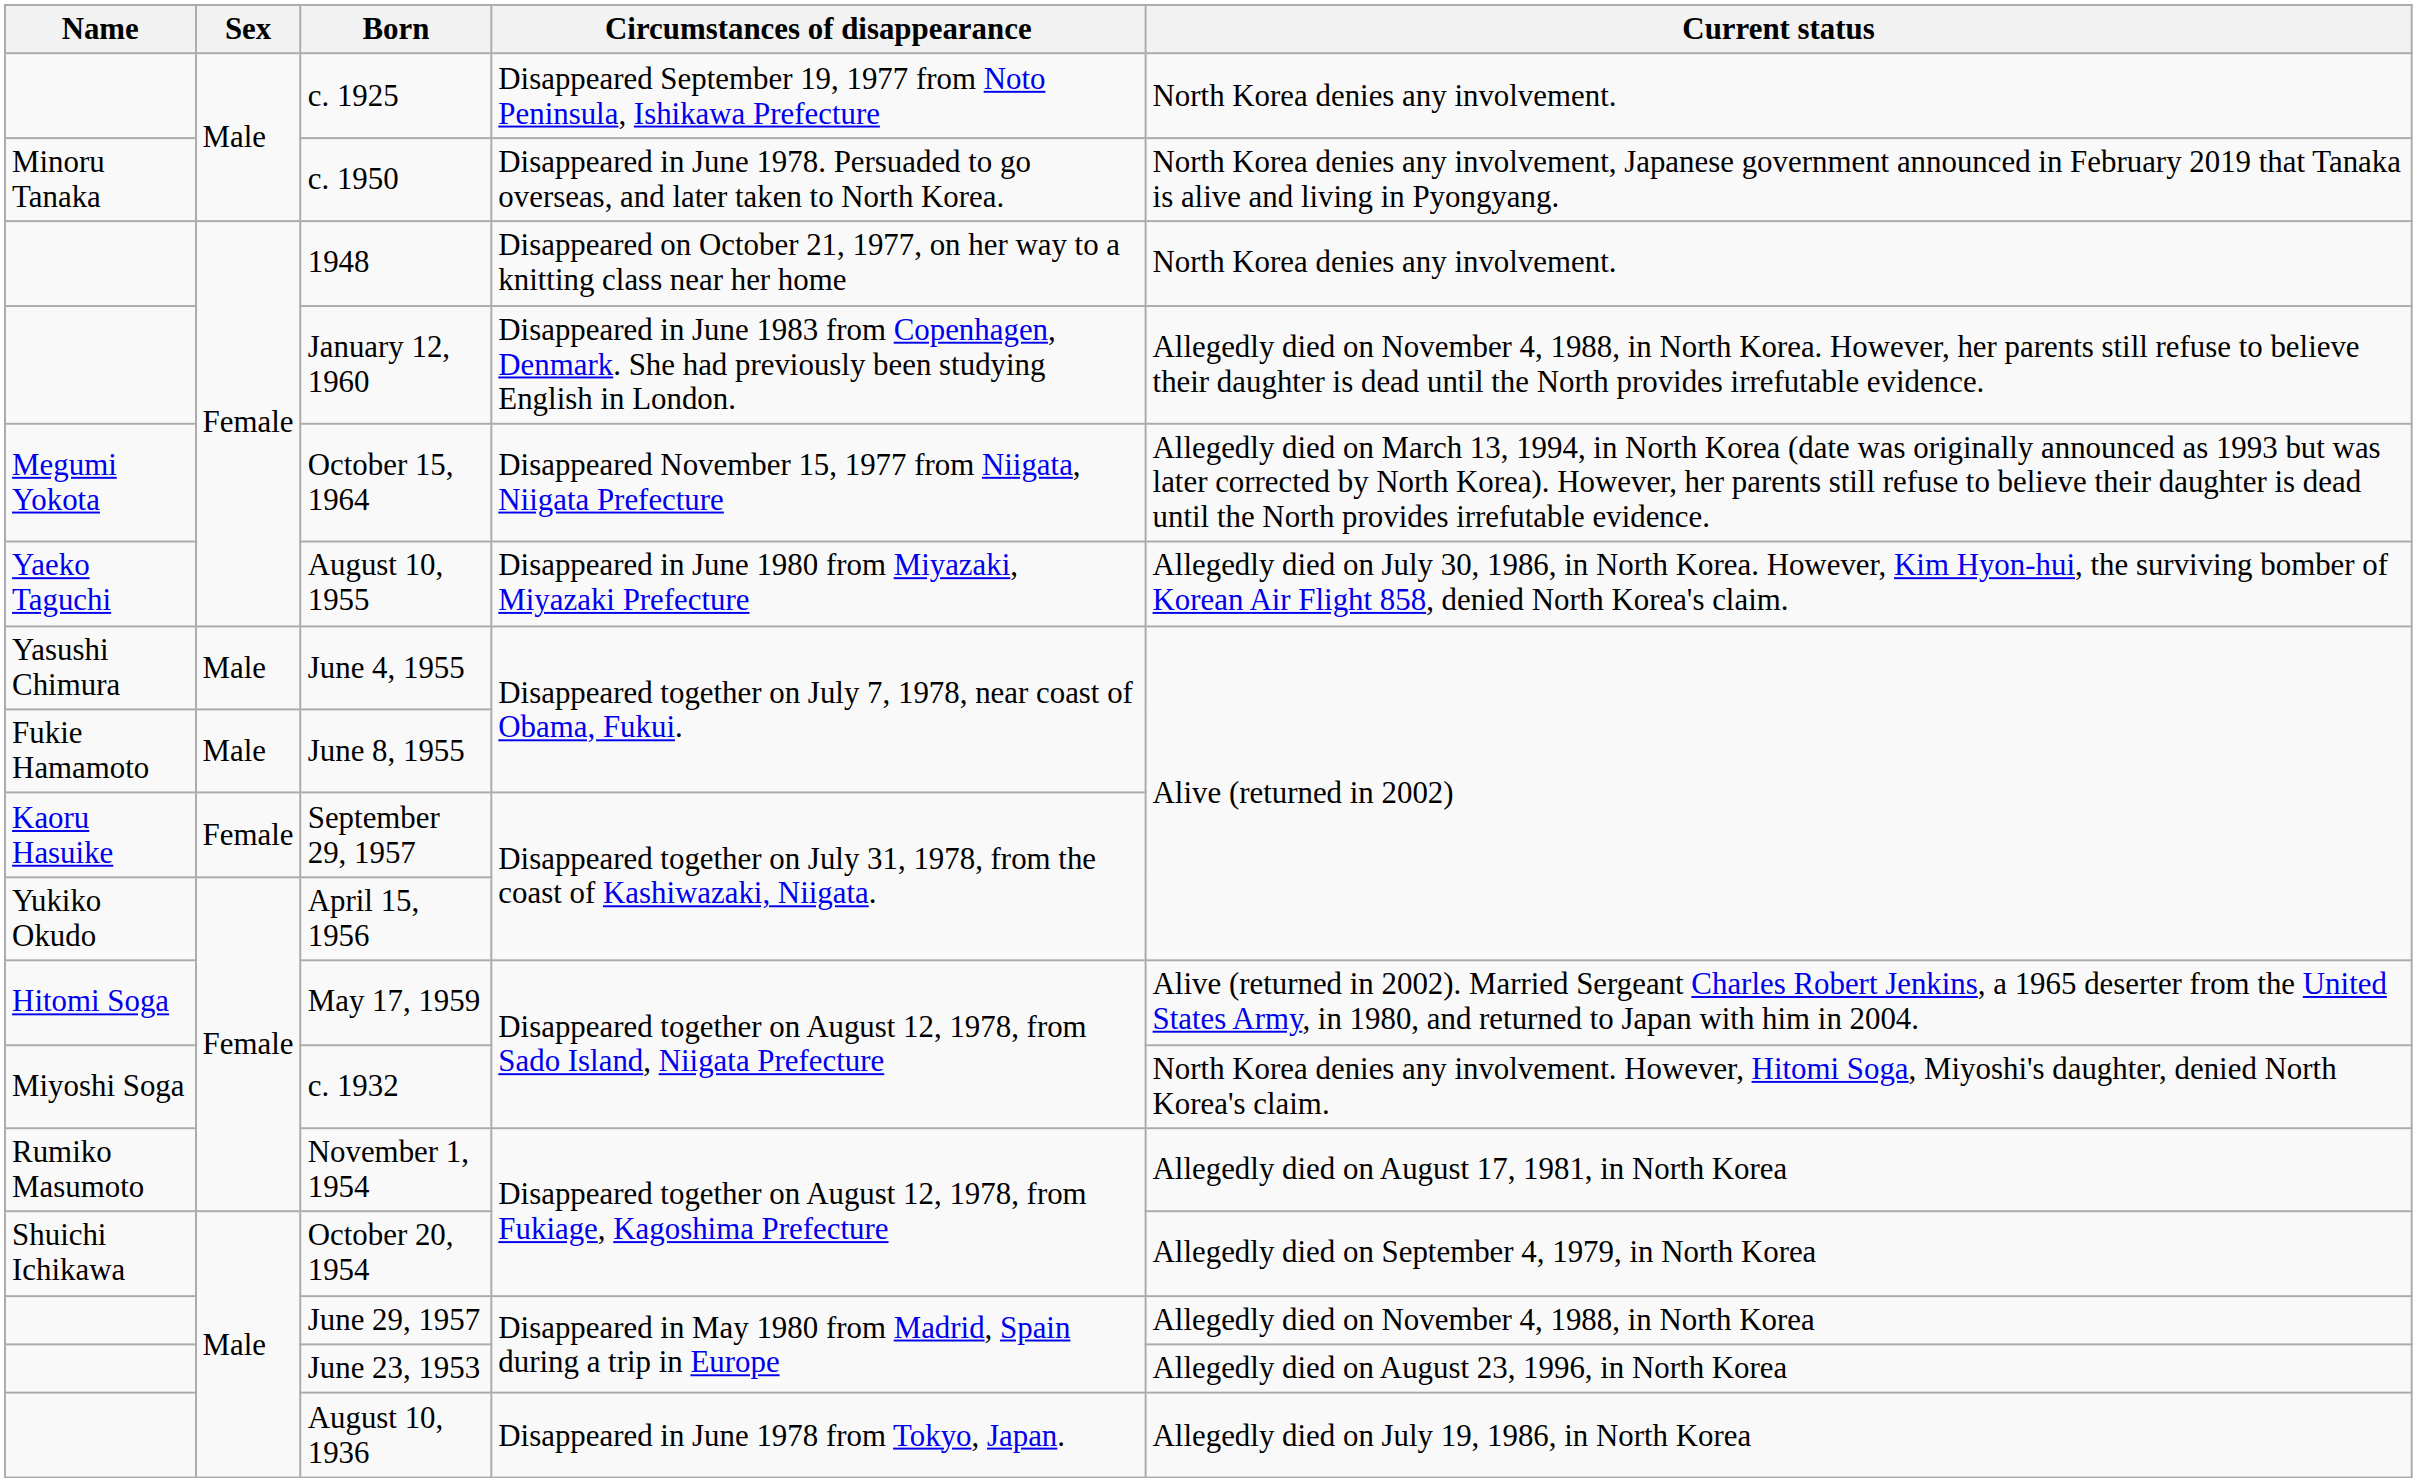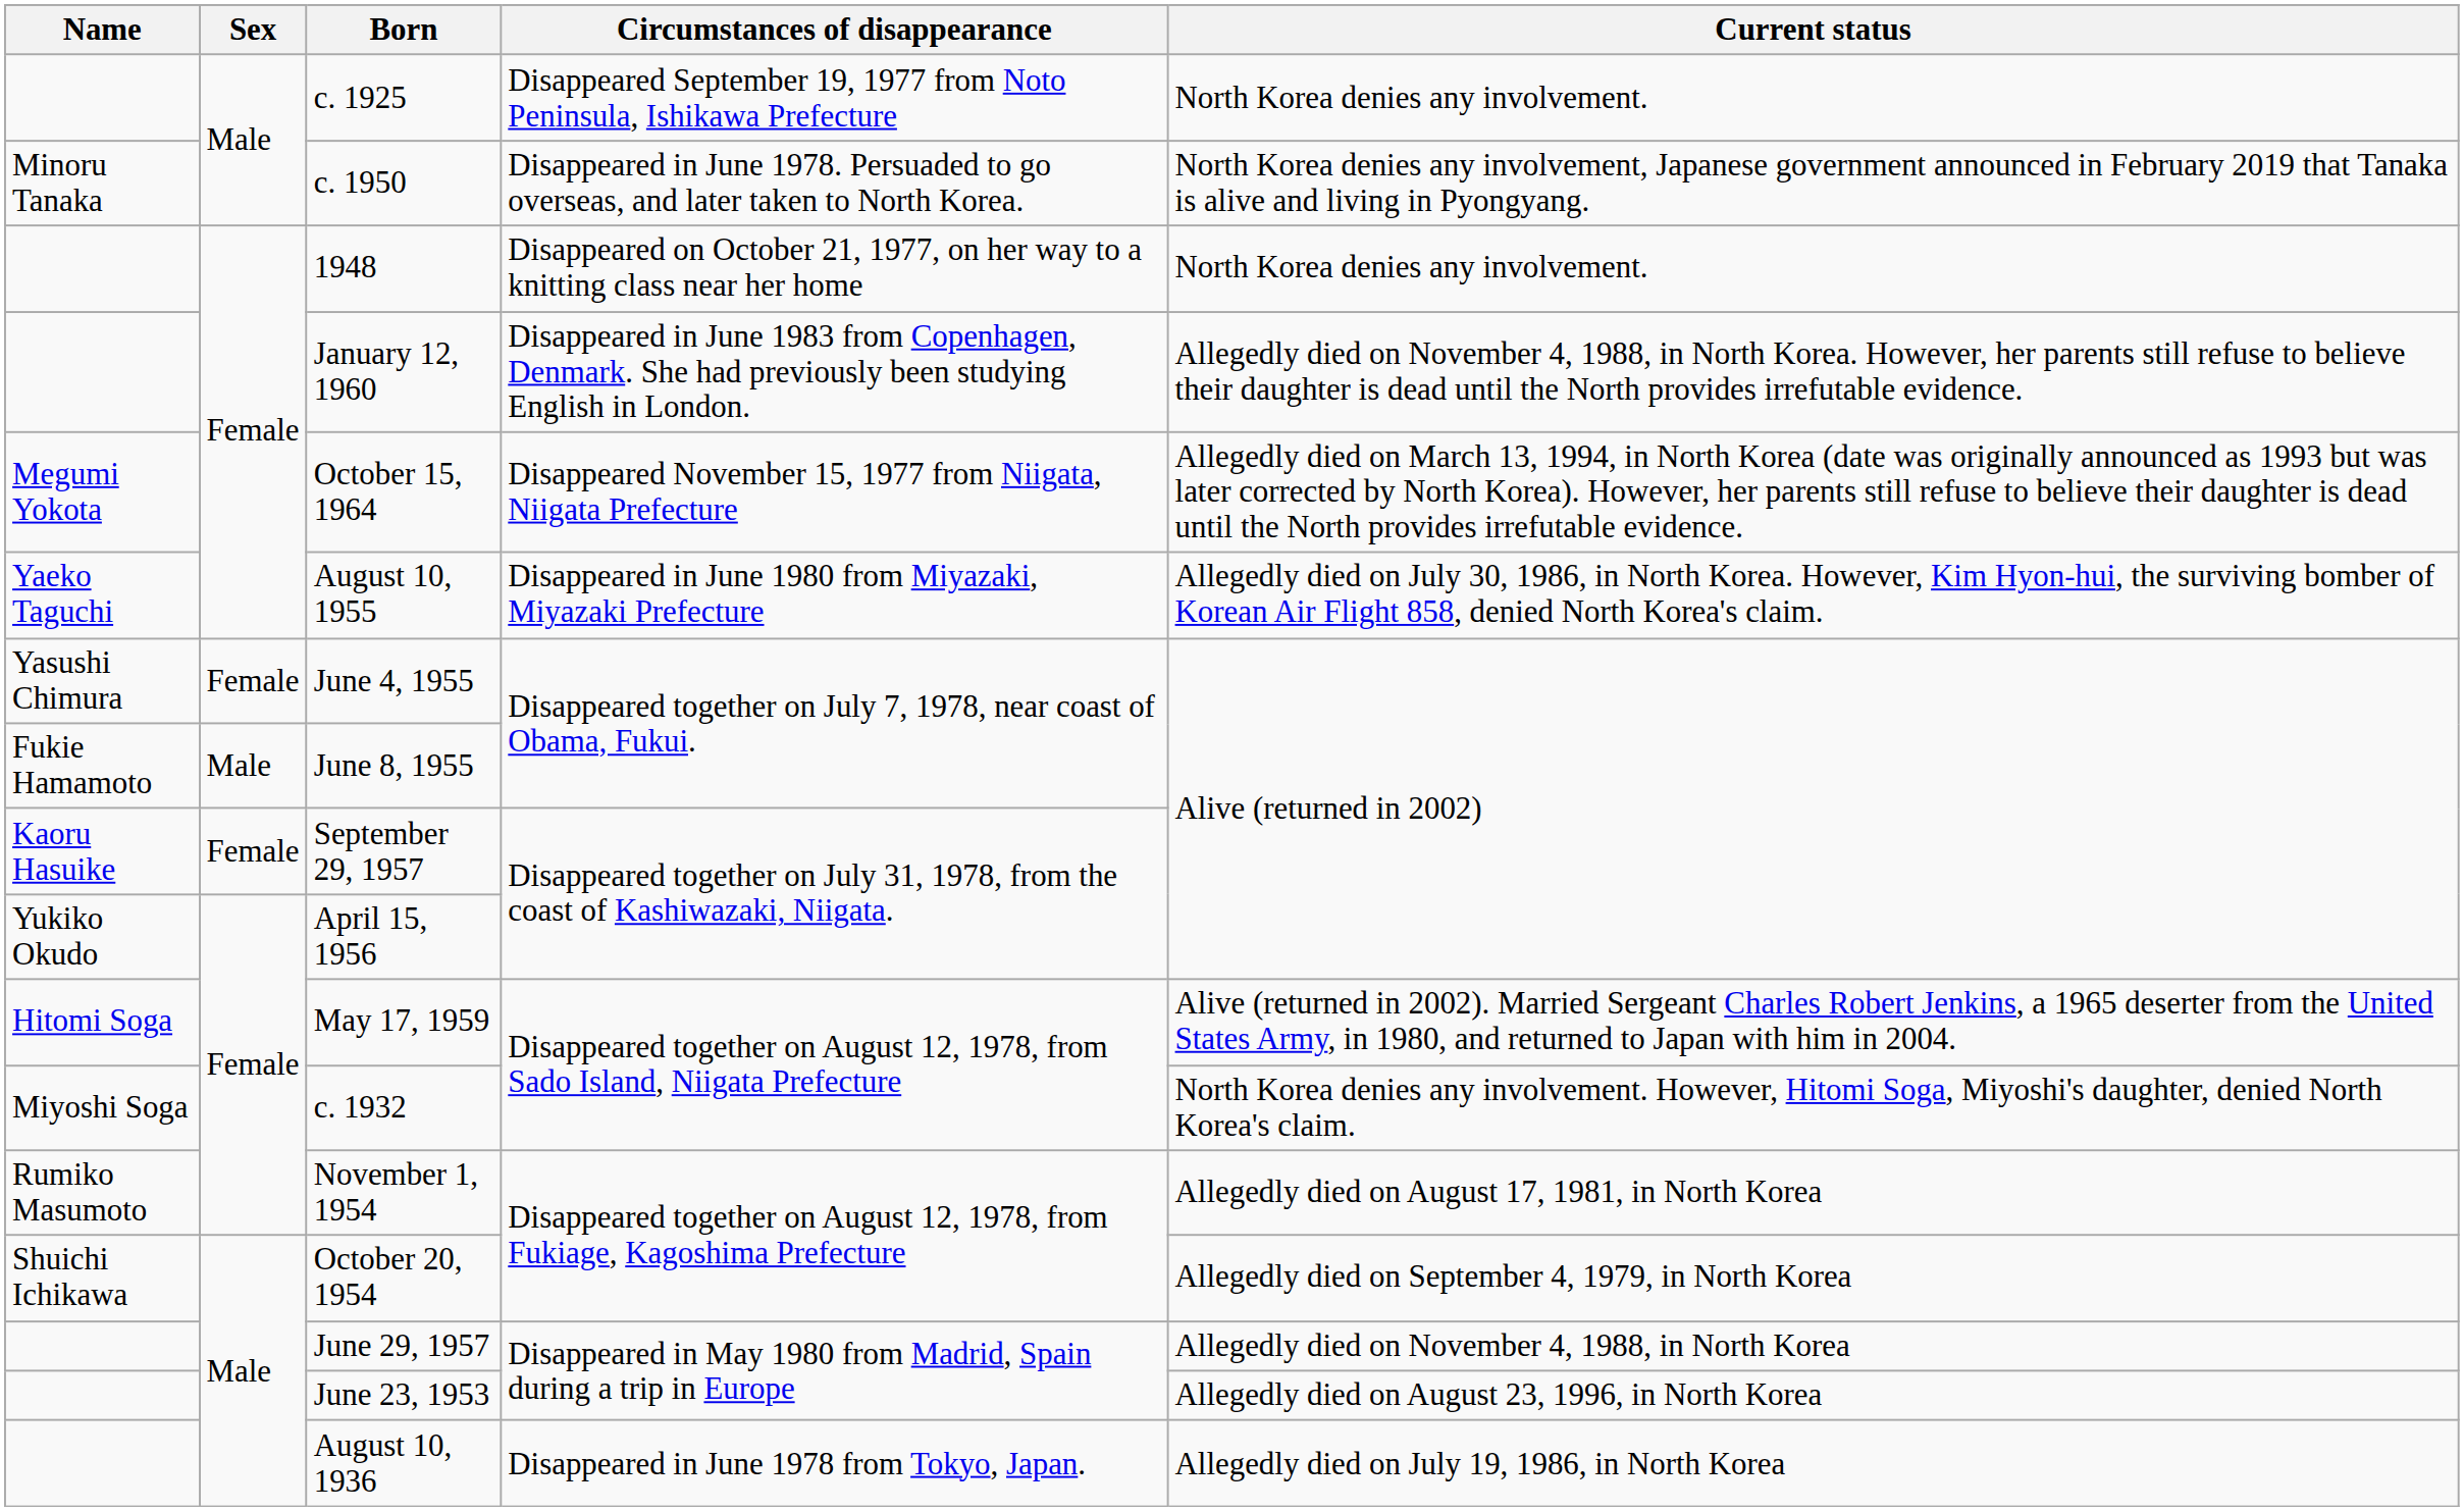 <table class="wikitable">
 <tr>
 <th>Name</th>
 <th>Sex</th>
 <th>Born</th>
 <th>Circumstances of disappearance</th>
 <th>Current status</th>
 </tr>
 <tr>
 <td></td>
 <td rowspan="2">Male</td>
 <td>c. 1925</td>
 <td>Disappeared September 19, 1977 from <a href='#'>Noto Peninsula</a>, <a href='#'>Ishikawa Prefecture</a></td>
 <td>North Korea denies any involvement.</td>
 </tr>
 <tr>
 <td>Minoru Tanaka</td>
 <td>c. 1950</td>
 <td>Disappeared in June 1978. Persuaded to go overseas, and later taken to North Korea.</td>
 <td>North Korea denies any involvement, Japanese government announced in February 2019 that Tanaka is alive and living in Pyongyang.</td>
 </tr>
 <tr>
 <td></td>
 <td rowspan="4">Female</td>
 <td>1948</td>
 <td>Disappeared on October 21, 1977, on her way to a knitting class near her home</td>
 <td>North Korea denies any involvement.</td>
 </tr>
 <tr>
 <td></td>
 <td>January 12, 1960</td>
 <td>Disappeared in June 1983 from <a href='#'>Copenhagen</a>, <a href='#'>Denmark</a>. She had previously been studying English in London.</td>
 <td>Allegedly died on November 4, 1988, in North Korea. However, her parents still refuse to believe their daughter is dead until the North provides irrefutable evidence.</td>
 </tr>
 <tr>
 <td><a href='#'>Megumi Yokota</a></td>
 <td>October 15, 1964</td>
 <td>Disappeared November 15, 1977 from <a href='#'>Niigata</a>, <a href='#'>Niigata Prefecture</a></td>
 <td>Allegedly died on March 13, 1994, in North Korea (date was originally announced as 1993 but was later corrected by North Korea). However, her parents still refuse to believe their daughter is dead until the North provides irrefutable evidence.</td>
 </tr>
 <tr>
 <td><a href='#'>Yaeko Taguchi</a></td>
 <td>August 10, 1955</td>
 <td>Disappeared in June 1980 from <a href='#'>Miyazaki</a>, <a href='#'>Miyazaki Prefecture</a></td>
 <td>Allegedly died on July 30, 1986, in North Korea. However, <a href='#'>Kim Hyon-hui</a>, the surviving bomber of <a href='#'>Korean Air Flight 858</a>, denied North Korea's claim.</td>
 </tr>
 <tr>
 <td>Yasushi Chimura</td>
-<td>Male</td>
+<td>Female</td>
 <td>June 4, 1955</td>
 <td rowspan="2">Disappeared together on July 7, 1978, near coast of <a href='#'>Obama, Fukui</a>.</td>
 <td rowspan="4">Alive (returned in 2002)</td>
 </tr>
 <tr>
 <td>Fukie Hamamoto</td>
 <td>Male</td>
 <td>June 8, 1955</td>
 </tr>
 <tr>
 <td><a href='#'>Kaoru Hasuike</a></td>
 <td>Female</td>
 <td>September 29, 1957</td>
 <td rowspan="2">Disappeared together on July 31, 1978, from the coast of <a href='#'>Kashiwazaki, Niigata</a>.</td>
 </tr>
 <tr>
 <td>Yukiko Okudo</td>
 <td rowspan="4">Female</td>
 <td>April 15, 1956</td>
 </tr>
 <tr>
 <td><a href='#'>Hitomi Soga</a></td>
 <td>May 17, 1959</td>
 <td rowspan="2">Disappeared together on August 12, 1978, from <a href='#'>Sado Island</a>, <a href='#'>Niigata Prefecture</a></td>
 <td>Alive (returned in 2002). Married Sergeant <a href='#'>Charles Robert Jenkins</a>, a 1965 deserter from the <a href='#'>United States Army</a>, in 1980, and returned to Japan with him in 2004.</td>
 </tr>
 <tr>
 <td>Miyoshi Soga</td>
 <td>c. 1932</td>
 <td>North Korea denies any involvement. However, <a href='#'>Hitomi Soga</a>, Miyoshi's daughter, denied North Korea's claim.</td>
 </tr>
 <tr>
 <td>Rumiko Masumoto</td>
 <td>November 1, 1954</td>
 <td rowspan="2">Disappeared together on August 12, 1978, from <a href='#'>Fukiage</a>, <a href='#'>Kagoshima Prefecture</a></td>
 <td>Allegedly died on August 17, 1981, in North Korea</td>
 </tr>
 <tr>
 <td>Shuichi Ichikawa</td>
 <td rowspan="4">Male</td>
 <td>October 20, 1954</td>
 <td>Allegedly died on September 4, 1979, in North Korea</td>
 </tr>
 <tr>
 <td></td>
 <td>June 29, 1957</td>
 <td rowspan="2">Disappeared in May 1980 from <a href='#'>Madrid</a>, <a href='#'>Spain</a> during a trip in <a href='#'>Europe</a></td>
 <td>Allegedly died on November 4, 1988, in North Korea</td>
 </tr>
 <tr>
 <td></td>
 <td>June 23, 1953</td>
 <td>Allegedly died on August 23, 1996, in North Korea</td>
 </tr>
 <tr>
 <td></td>
 <td>August 10, 1936</td>
 <td>Disappeared in June 1978 from <a href='#'>Tokyo</a>, <a href='#'>Japan</a>.</td>
 <td>Allegedly died on July 19, 1986, in North Korea</td>
 </tr>
 </table>
